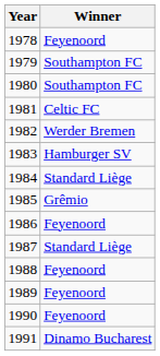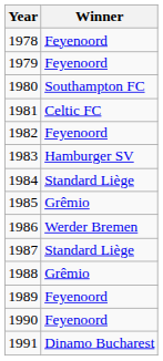 <table class="wikitable">
 <tr>
 <th>Year</th>
 <th>Winner</th>
 </tr>
 <tr>
 <td>1978</td>
 <td><a href='#'>Feyenoord</a></td>
 </tr>
 <tr>
 <td>1979</td>
-<td><a href='#'>Southampton FC</a></td>
+<td><a href='#'>Feyenoord</a></td>
 </tr>
 <tr>
 <td>1980</td>
 <td><a href='#'>Southampton FC</a></td>
 </tr>
 <tr>
 <td>1981</td>
 <td><a href='#'>Celtic FC</a></td>
 </tr>
 <tr>
 <td>1982</td>
-<td><a href='#'>Werder Bremen</a></td>
+<td><a href='#'>Feyenoord</a></td>
 </tr>
 <tr>
 <td>1983</td>
 <td><a href='#'>Hamburger SV</a></td>
 </tr>
 <tr>
 <td>1984</td>
 <td><a href='#'>Standard Liège</a></td>
 </tr>
 <tr>
 <td>1985</td>
 <td><a href='#'>Grêmio</a></td>
 </tr>
 <tr>
 <td>1986</td>
-<td><a href='#'>Feyenoord</a></td>
+<td><a href='#'>Werder Bremen</a></td>
 </tr>
 <tr>
 <td>1987</td>
 <td><a href='#'>Standard Liège</a></td>
 </tr>
 <tr>
 <td>1988</td>
-<td><a href='#'>Feyenoord</a></td>
+<td><a href='#'>Grêmio</a></td>
 </tr>
 <tr>
 <td>1989</td>
 <td><a href='#'>Feyenoord</a></td>
 </tr>
 <tr>
 <td>1990</td>
 <td><a href='#'>Feyenoord</a></td>
 </tr>
 <tr>
 <td>1991</td>
 <td><a href='#'>Dinamo Bucharest</a></td>
 </tr>
 </table>
